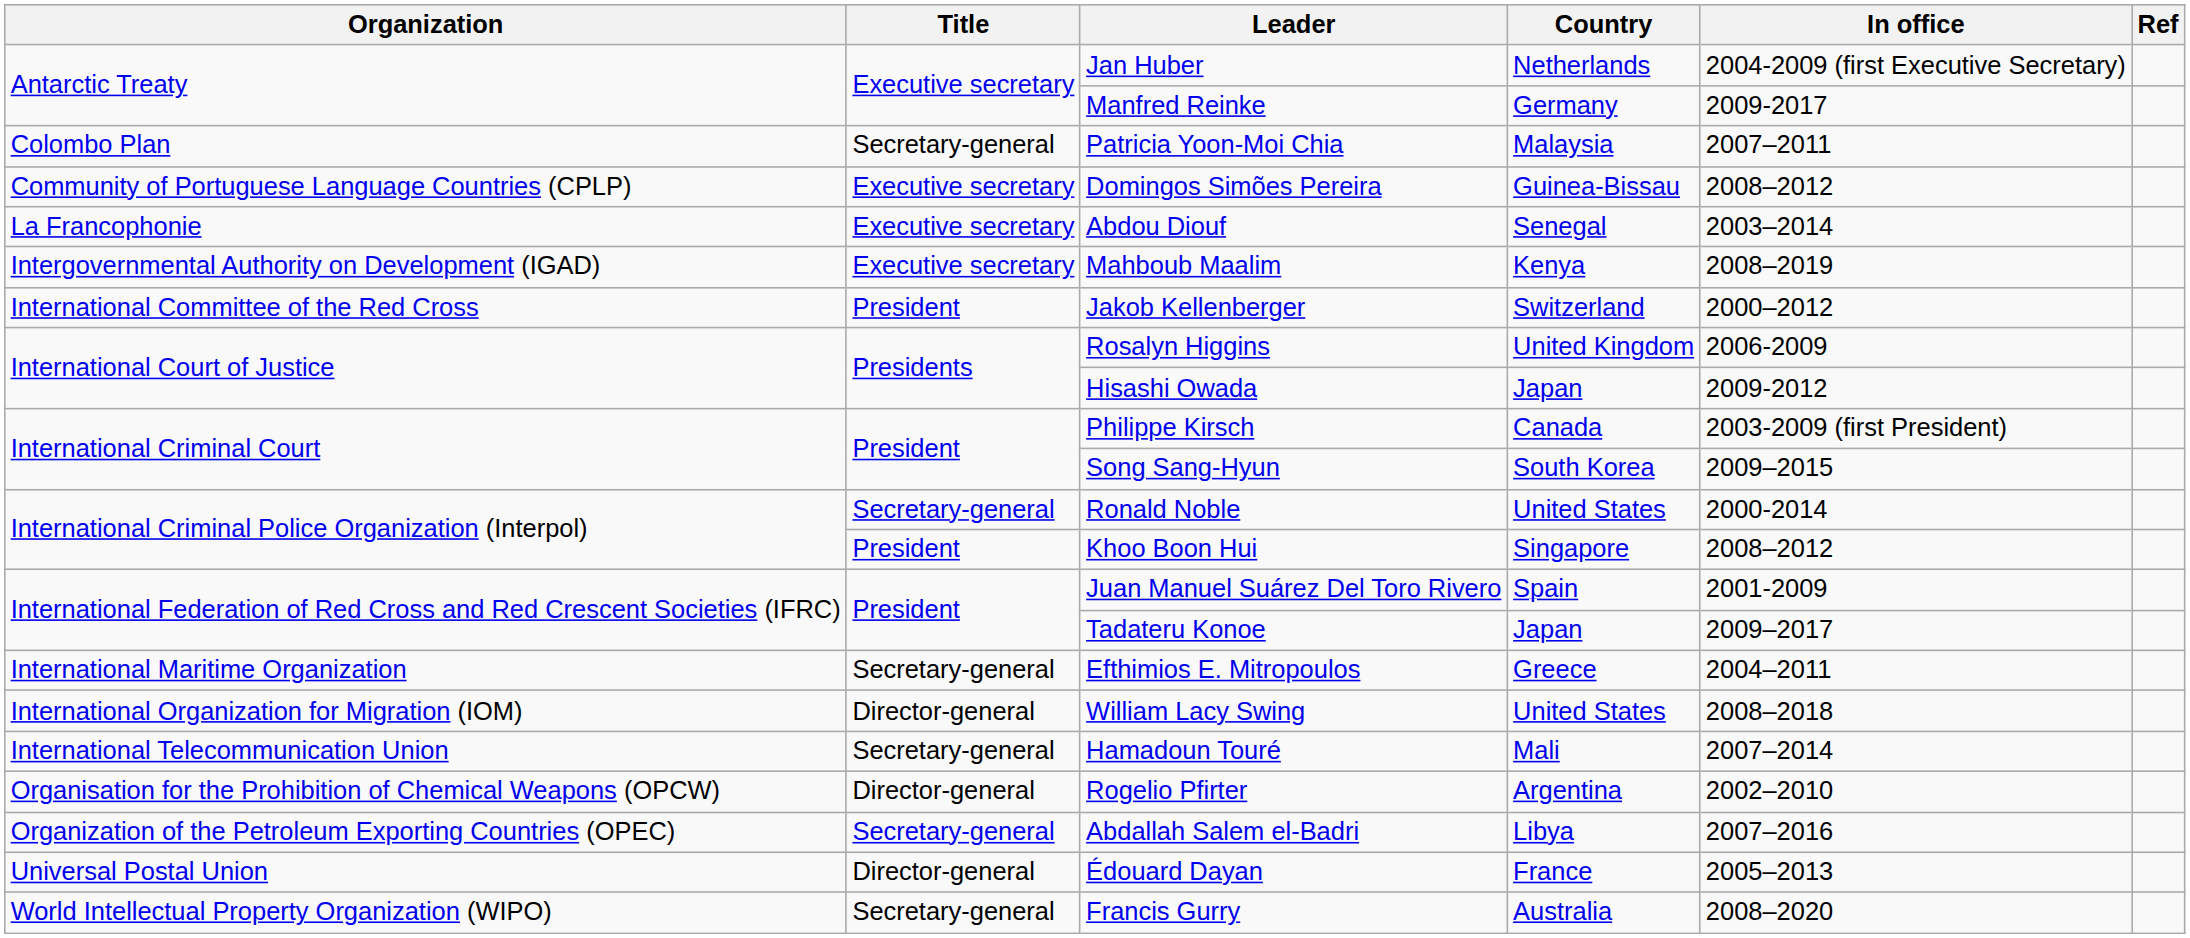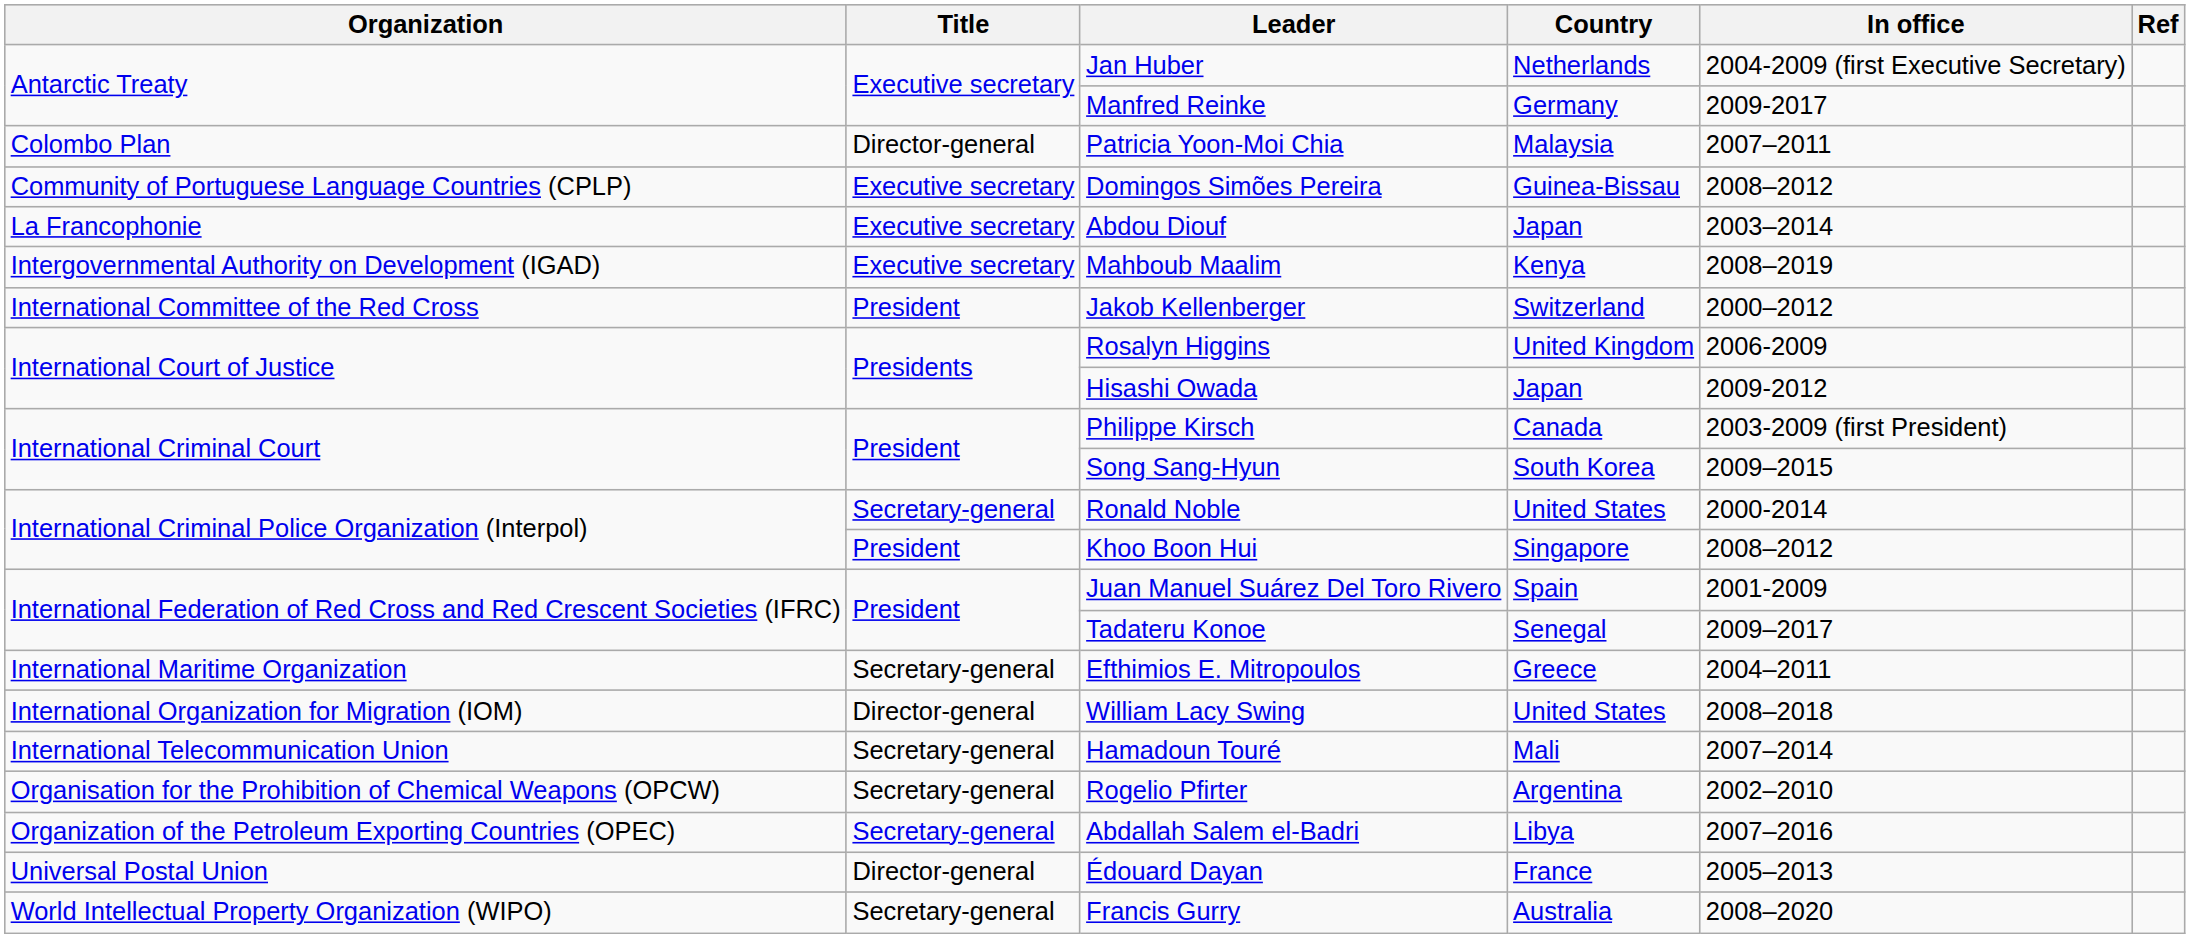 <table class="wikitable unsortable">
 <tr>
 <th>Organization</th>
 <th>Title</th>
 <th>Leader</th>
 <th>Country</th>
 <th>In office</th>
 <th>Ref</th>
 </tr>
 <tr>
 <td rowspan="2"><a href='#'>Antarctic Treaty</a></td>
 <td rowspan="2"><a href='#'>Executive secretary</a></td>
 <td><a href='#'>Jan Huber</a></td>
 <td><a href='#'>Netherlands</a></td>
 <td>2004-2009 (first Executive Secretary)</td>
 <td></td>
 </tr>
 <tr>
 <td><a href='#'>Manfred Reinke</a></td>
 <td><a href='#'>Germany</a></td>
 <td>2009-2017</td>
 <td></td>
 </tr>
 <tr>
 <td><a href='#'>Colombo Plan</a></td>
-<td>Secretary-general</td>
+<td>Director-general</td>
 <td><a href='#'>Patricia Yoon-Moi Chia</a></td>
 <td><a href='#'>Malaysia</a></td>
 <td>2007–2011</td>
 <td></td>
 </tr>
 <tr>
 <td><a href='#'>Community of Portuguese Language Countries</a> (CPLP)</td>
 <td><a href='#'>Executive secretary</a></td>
 <td><a href='#'>Domingos Simões Pereira</a></td>
 <td><a href='#'>Guinea-Bissau</a></td>
 <td>2008–2012</td>
 <td></td>
 </tr>
 <tr>
 <td><a href='#'>La Francophonie</a></td>
 <td><a href='#'>Executive secretary</a></td>
 <td><a href='#'>Abdou Diouf</a></td>
-<td><a href='#'>Senegal</a></td>
+<td><a href='#'>Japan</a></td>
 <td>2003–2014</td>
 <td></td>
 </tr>
 <tr>
 <td><a href='#'>Intergovernmental Authority on Development</a> (IGAD)</td>
 <td><a href='#'>Executive secretary</a></td>
 <td><a href='#'>Mahboub Maalim</a></td>
 <td><a href='#'>Kenya</a></td>
 <td>2008–2019</td>
 <td></td>
 </tr>
 <tr>
 <td><a href='#'>International Committee of the Red Cross</a></td>
 <td><a href='#'>President</a></td>
 <td><a href='#'>Jakob Kellenberger</a></td>
 <td><a href='#'>Switzerland</a></td>
 <td>2000–2012</td>
 <td></td>
 </tr>
 <tr>
 <td rowspan="2"><a href='#'>International Court of Justice</a></td>
 <td rowspan="2"><a href='#'>Presidents</a></td>
 <td><a href='#'>Rosalyn Higgins</a></td>
 <td><a href='#'>United Kingdom</a></td>
 <td>2006-2009</td>
 <td></td>
 </tr>
 <tr>
 <td><a href='#'>Hisashi Owada</a></td>
 <td><a href='#'>Japan</a></td>
 <td>2009-2012</td>
 <td></td>
 </tr>
 <tr>
 <td rowspan="2"><a href='#'>International Criminal Court</a></td>
 <td rowspan="2"><a href='#'>President</a></td>
 <td><a href='#'>Philippe Kirsch</a></td>
 <td><a href='#'>Canada</a></td>
 <td>2003-2009 (first President)</td>
 <td></td>
 </tr>
 <tr>
 <td><a href='#'>Song Sang-Hyun</a></td>
 <td><a href='#'>South Korea</a></td>
 <td>2009–2015</td>
 <td></td>
 </tr>
 <tr>
 <td rowspan="2"><a href='#'>International Criminal Police Organization</a> (Interpol)</td>
 <td><a href='#'>Secretary-general</a></td>
 <td><a href='#'>Ronald Noble</a></td>
 <td><a href='#'>United States</a></td>
 <td>2000-2014</td>
 <td></td>
 </tr>
 <tr>
 <td><a href='#'>President</a></td>
 <td><a href='#'>Khoo Boon Hui</a></td>
 <td><a href='#'>Singapore</a></td>
 <td>2008–2012</td>
 <td></td>
 </tr>
 <tr>
 <td rowspan="2"><a href='#'>International Federation of Red Cross and Red Crescent Societies</a> (IFRC)</td>
 <td rowspan="2"><a href='#'>President</a></td>
 <td><a href='#'>Juan Manuel Suárez Del Toro Rivero</a></td>
 <td><a href='#'>Spain</a></td>
 <td>2001-2009</td>
 <td></td>
 </tr>
 <tr>
 <td><a href='#'>Tadateru Konoe</a></td>
-<td><a href='#'>Japan</a></td>
+<td><a href='#'>Senegal</a></td>
 <td>2009–2017</td>
 <td></td>
 </tr>
 <tr>
 <td><a href='#'>International Maritime Organization</a></td>
 <td>Secretary-general</td>
 <td><a href='#'>Efthimios E. Mitropoulos</a></td>
 <td><a href='#'>Greece</a></td>
 <td>2004–2011</td>
 <td></td>
 </tr>
 <tr>
 <td><a href='#'>International Organization for Migration</a> (IOM)</td>
 <td>Director-general</td>
 <td><a href='#'>William Lacy Swing</a></td>
 <td><a href='#'>United States</a></td>
 <td>2008–2018</td>
 <td></td>
 </tr>
 <tr>
 <td><a href='#'>International Telecommunication Union</a></td>
 <td>Secretary-general</td>
 <td><a href='#'>Hamadoun Touré</a></td>
 <td><a href='#'>Mali</a></td>
 <td>2007–2014</td>
 <td></td>
 </tr>
 <tr>
 <td><a href='#'>Organisation for the Prohibition of Chemical Weapons</a> (OPCW)</td>
-<td>Director-general</td>
+<td>Secretary-general</td>
 <td><a href='#'>Rogelio Pfirter</a></td>
 <td><a href='#'>Argentina</a></td>
 <td>2002–2010</td>
 <td></td>
 </tr>
 <tr>
 <td><a href='#'>Organization of the Petroleum Exporting Countries</a> (OPEC)</td>
 <td><a href='#'>Secretary-general</a></td>
 <td><a href='#'>Abdallah Salem el-Badri</a></td>
 <td><a href='#'>Libya</a></td>
 <td>2007–2016</td>
 <td></td>
 </tr>
 <tr>
 <td><a href='#'>Universal Postal Union</a></td>
 <td>Director-general</td>
 <td><a href='#'>Édouard Dayan</a></td>
 <td><a href='#'>France</a></td>
 <td>2005–2013</td>
 <td></td>
 </tr>
 <tr>
 <td><a href='#'>World Intellectual Property Organization</a> (WIPO)</td>
 <td>Secretary-general</td>
 <td><a href='#'>Francis Gurry</a></td>
 <td><a href='#'>Australia</a></td>
 <td>2008–2020</td>
 <td></td>
 </tr>
 </table>
